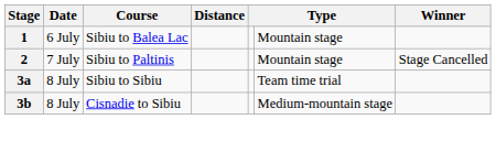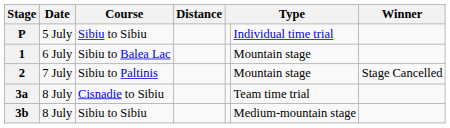 <table class="wikitable">
 <tr>
 <th>Stage</th>
 <th>Date</th>
 <th>Course</th>
 <th>Distance</th>
 <th colspan="2">Type</th>
 <th>Winner</th>
+</tr>
+<tr>
+<th style="text-align:center">P</th>
+<td align=right>5 July</td>
+<td><a href='#'>Sibiu</a> to Sibiu</td>
+<td style="text-align:center;"></td>
+<td></td>
+<td><a href='#'>Individual time trial</a></td>
+<td></td>
 </tr>
 <tr>
 <th style="text-align:center">1</th>
 <td align=right>6 July</td>
 <td>Sibiu to <a href='#'>Balea Lac</a></td>
 <td style="text-align:center;"></td>
 <td></td>
 <td>Mountain stage</td>
 <td></td>
 </tr>
 <tr>
 <th style="text-align:center">2</th>
 <td align=right>7 July</td>
 <td>Sibiu to <a href='#'>Paltinis</a></td>
 <td style="text-align:center;"></td>
 <td></td>
 <td>Mountain stage</td>
 <td>Stage Cancelled</td>
 </tr>
 <tr>
 <th style="text-align:center">3a</th>
 <td align=right>8 July</td>
-<td>Sibiu to Sibiu</td>
+<td><a href='#'>Cisnadie</a> to Sibiu</td>
 <td style="text-align:center;"></td>
 <td></td>
 <td>Team time trial</td>
 <td></td>
 </tr>
 <tr>
 <th style="text-align:center">3b</th>
 <td align=right>8 July</td>
-<td><a href='#'>Cisnadie</a> to Sibiu</td>
+<td>Sibiu to Sibiu</td>
 <td style="text-align:center;"></td>
 <td></td>
 <td>Medium-mountain stage</td>
 <td></td>
 </tr>
 </table>
